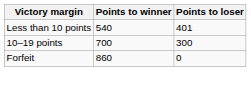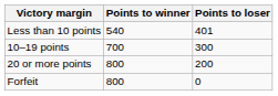 <table class="wikitable">
 <tr>
 <th>Victory margin</th>
 <th>Points to winner</th>
 <th>Points to loser</th>
 </tr>
 <tr>
 <td>Less than 10 points</td>
 <td>540</td>
 <td>401</td>
 </tr>
 <tr>
 <td>10–19 points</td>
 <td>700</td>
 <td>300</td>
 </tr>
 <tr>
+<td>20 or more points</td>
+<td>800</td>
+<td>200</td>
+</tr>
+<tr>
 <td>Forfeit</td>
-<td>860</td>
+<td>800</td>
 <td>0</td>
 </tr>
 </table>
